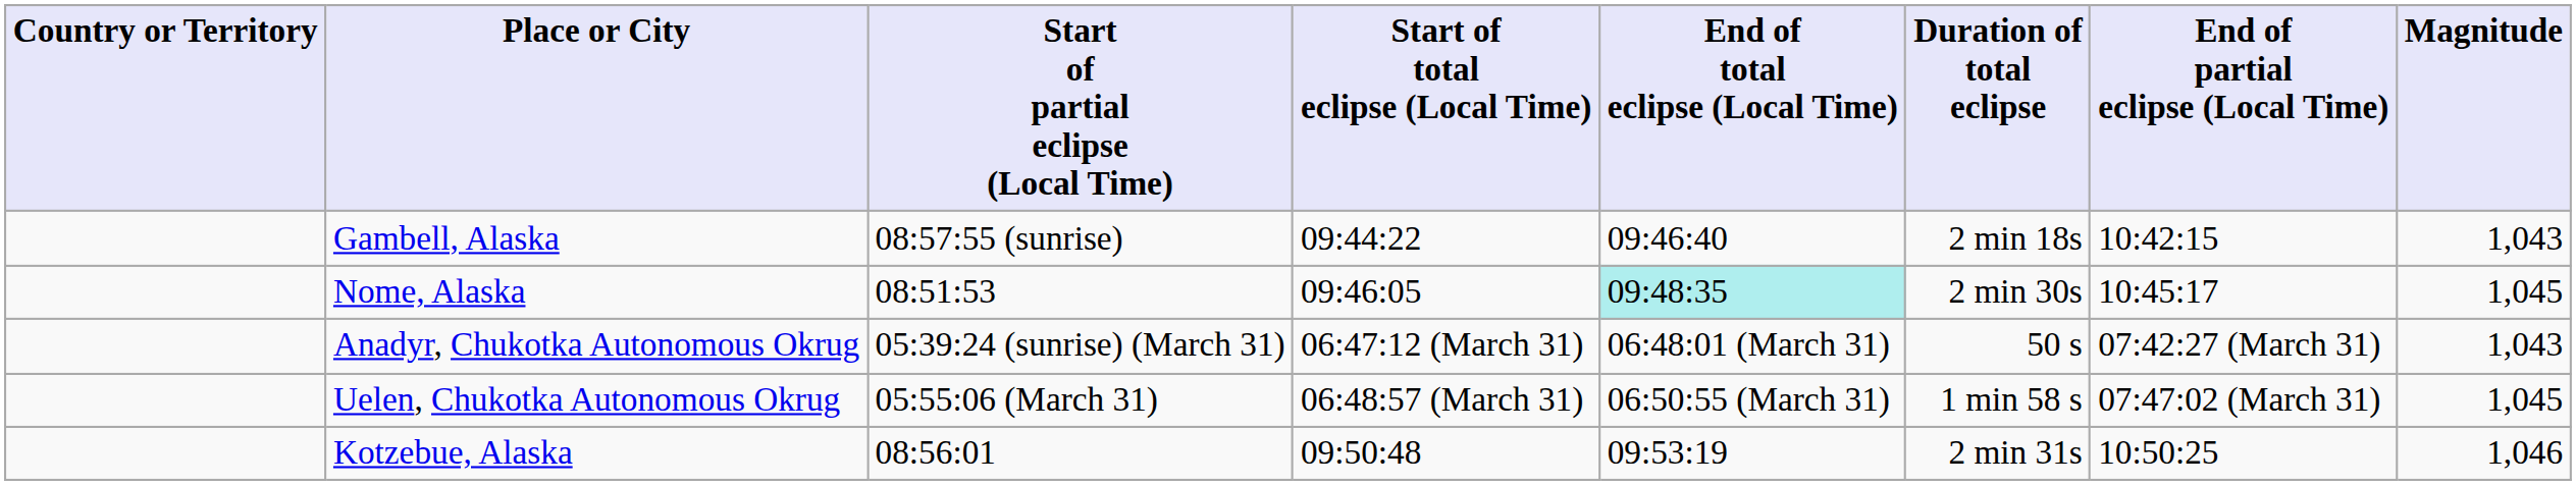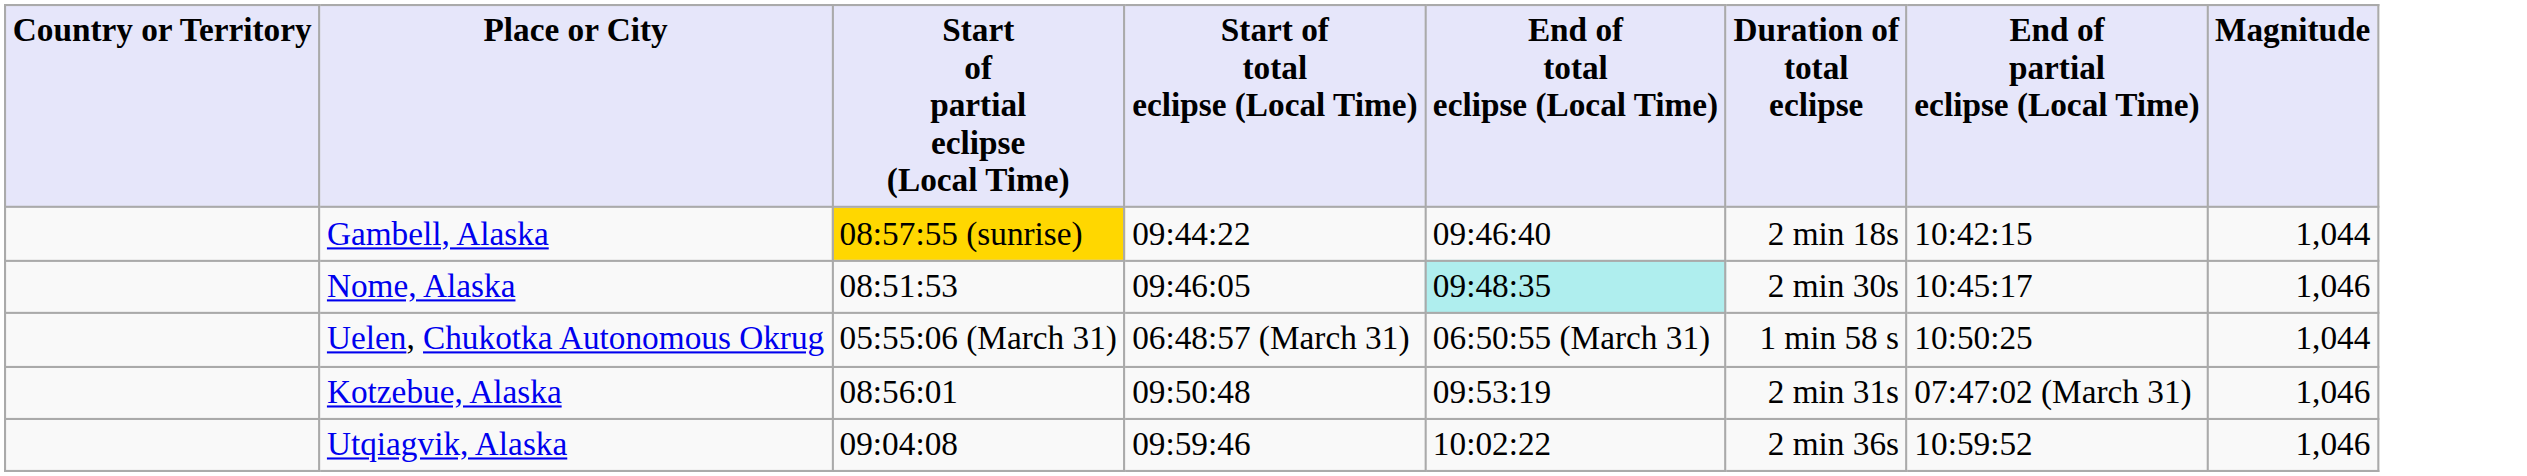 <table class="wikitable">
 <tr>
 <th valign="top" style="background:Lavender; color:Black">Country or Territory</th>
 <th valign="top" style="background:Lavender; color:Black">Place or City</th>
 <th valign="top" style="background:Lavender; color:Black">Start<br>of<br>partial<br>eclipse<br>(Local Time)<br></th>
 <th valign="top" style="background:Lavender; color:Black">Start of<br>total<br>eclipse (Local Time)</th>
 <th valign="top" style="background:Lavender; color:Black">End of<br>total<br>eclipse (Local Time)</th>
 <th valign="top" style="background:Lavender; color:Black">Duration of<br>total<br>eclipse</th>
 <th valign="top" style="background:Lavender; color:Black">End of<br>partial<br>eclipse (Local Time)</th>
 <th valign="top" style="background:Lavender; color:Black">Magnitude</th>
 </tr>
 <tr>
 <td></td>
 <td><a href='#'>Gambell, Alaska</a></td>
-<td>08:57:55 (sunrise)</td>
+<td style="background: gold;">08:57:55 (sunrise)</td>
 <td>09:44:22</td>
 <td>09:46:40</td>
 <td align="right">2 min 18s</td>
 <td>10:42:15</td>
-<td align="right">1,043</td>
+<td align="right">1,044</td>
 </tr>
 <tr>
 <td></td>
 <td><a href='#'>Nome, Alaska</a></td>
 <td>08:51:53</td>
 <td>09:46:05</td>
 <td style="background: paleturquoise;">09:48:35</td>
 <td align="right">2 min 30s</td>
 <td>10:45:17</td>
-<td align="right">1,045</td>
-</tr>
-<tr>
-<td></td>
-<td><a href='#'>Anadyr</a>, <a href='#'>Chukotka Autonomous Okrug</a></td>
-<td>05:39:24 (sunrise) (March 31)</td>
-<td>06:47:12 (March 31)</td>
-<td>06:48:01 (March 31)</td>
-<td align="right">50 s</td>
-<td>07:42:27 (March 31)</td>
-<td align="right">1,043</td>
+<td align="right">1,046</td>
 </tr>
 <tr>
 <td></td>
 <td><a href='#'>Uelen</a>, <a href='#'>Chukotka Autonomous Okrug</a></td>
 <td>05:55:06 (March 31)</td>
 <td>06:48:57 (March 31)</td>
 <td>06:50:55 (March 31)</td>
 <td align="right">1 min 58 s</td>
-<td>07:47:02 (March 31)</td>
-<td align="right">1,045</td>
+<td>10:50:25</td>
+<td align="right">1,044</td>
 </tr>
 <tr>
 <td></td>
 <td><a href='#'>Kotzebue, Alaska</a></td>
 <td>08:56:01</td>
 <td>09:50:48</td>
 <td>09:53:19</td>
 <td align="right">2 min 31s</td>
-<td>10:50:25</td>
+<td>07:47:02 (March 31)</td>
+<td align="right">1,046</td>
+</tr>
+<tr>
+<td></td>
+<td><a href='#'>Utqiagvik, Alaska</a></td>
+<td>09:04:08</td>
+<td>09:59:46</td>
+<td>10:02:22</td>
+<td align="right">2 min 36s</td>
+<td>10:59:52</td>
 <td align="right">1,046</td>
 </tr>
 </table>
